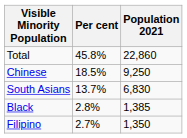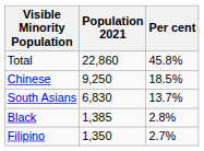 <table class="wikitable" style="float: right; margin-left: 1em; clear: right">
 <tr>
 <th>Visible <br>Minority <br>Population </th>
+<th>Population <br>2021</th>
 <th>Per cent</th>
-<th>Population <br>2021</th>
 </tr>
 <tr>
 <td>Total</td>
+<td>22,860</td>
 <td>45.8%</td>
-<td>22,860</td>
 </tr>
 <tr>
 <td><a href='#'>Chinese</a></td>
+<td>9,250</td>
 <td>18.5%</td>
-<td>9,250</td>
 </tr>
 <tr>
 <td><a href='#'>South Asians</a></td>
+<td>6,830</td>
 <td>13.7%</td>
-<td>6,830</td>
 </tr>
 <tr>
 <td><a href='#'>Black</a></td>
+<td>1,385</td>
 <td>2.8%</td>
-<td>1,385</td>
 </tr>
 <tr>
 <td><a href='#'>Filipino</a></td>
+<td>1,350</td>
 <td>2.7%</td>
-<td>1,350</td>
 </tr>
 </table>
